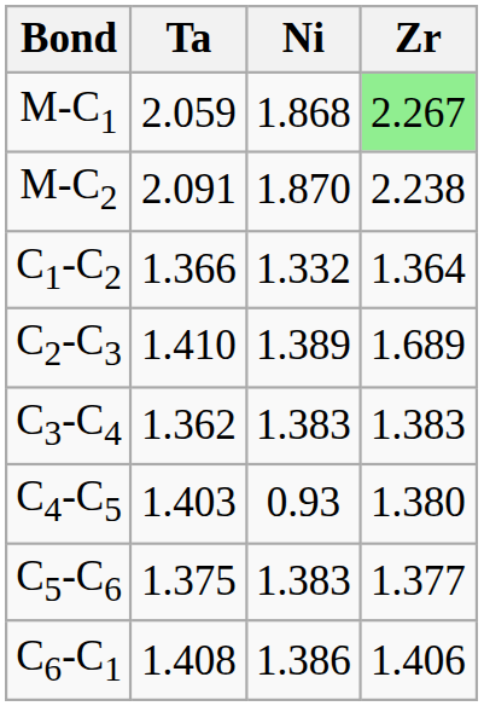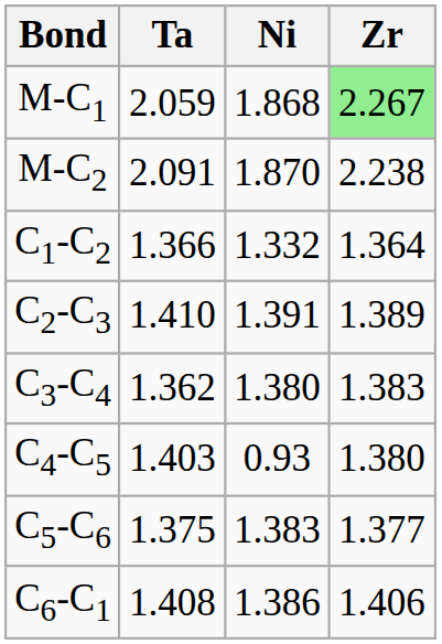 <table class="wikitable" style="text-align:center;">
 <tr>
 <th>Bond</th>
 <th>Ta</th>
 <th>Ni</th>
 <th>Zr</th>
 </tr>
 <tr>
 <td>M-C<sub>1</sub></td>
 <td>2.059</td>
 <td>1.868</td>
 <td style="background: lightgreen;">2.267</td>
 </tr>
 <tr>
 <td>M-C<sub>2</sub></td>
 <td>2.091</td>
 <td>1.870</td>
 <td>2.238</td>
 </tr>
 <tr>
 <td>C<sub>1</sub>-C<sub>2</sub></td>
 <td>1.366</td>
 <td>1.332</td>
 <td>1.364</td>
 </tr>
 <tr>
 <td>C<sub>2</sub>-C<sub>3</sub></td>
 <td>1.410</td>
+<td>1.391</td>
 <td>1.389</td>
-<td>1.689</td>
 </tr>
 <tr>
 <td>C<sub>3</sub>-C<sub>4</sub></td>
 <td>1.362</td>
-<td>1.383</td>
+<td>1.380</td>
 <td>1.383</td>
 </tr>
 <tr>
 <td>C<sub>4</sub>-C<sub>5</sub></td>
 <td>1.403</td>
 <td>0.93</td>
 <td>1.380</td>
 </tr>
 <tr>
 <td>C<sub>5</sub>-C<sub>6</sub></td>
 <td>1.375</td>
 <td>1.383</td>
 <td>1.377</td>
 </tr>
 <tr>
 <td>C<sub>6</sub>-C<sub>1</sub></td>
 <td>1.408</td>
 <td>1.386</td>
 <td>1.406</td>
 </tr>
 </table>
